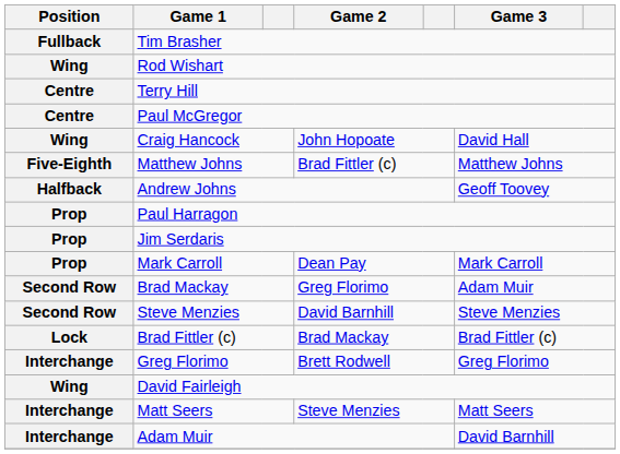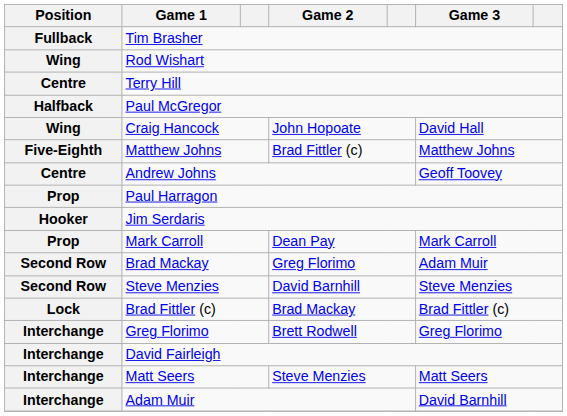 <table class="wikitable">
 <tr>
 <th width="125">Position</th>
 <th width="125">Game 1</th>
 <th width="25"></th>
 <th width="125">Game 2</th>
 <th width="25"></th>
 <th width="125">Game 3</th>
 <th width="25"></th>
 </tr>
 <tr>
 <th>Fullback</th>
 <td colspan="6"> <a href='#'>Tim Brasher</a></td>
 </tr>
 <tr>
 <th>Wing</th>
 <td colspan="6"> <a href='#'>Rod Wishart</a></td>
 </tr>
 <tr>
 <th>Centre</th>
 <td colspan="6"> <a href='#'>Terry Hill</a></td>
 </tr>
 <tr>
-<th>Centre</th>
+<th>Halfback</th>
 <td colspan="6"> <a href='#'>Paul McGregor</a></td>
 </tr>
 <tr>
 <th>Wing</th>
 <td colspan="2"> <a href='#'>Craig Hancock</a></td>
 <td colspan="2"> <a href='#'>John Hopoate</a></td>
 <td colspan="2"> <a href='#'>David Hall</a></td>
 </tr>
 <tr>
 <th>Five-Eighth</th>
 <td colspan="2"> <a href='#'>Matthew Johns</a></td>
 <td colspan="2"> <a href='#'>Brad Fittler</a> (c)</td>
 <td colspan="2"> <a href='#'>Matthew Johns</a></td>
 </tr>
 <tr>
-<th>Halfback</th>
+<th>Centre</th>
 <td colspan="4"> <a href='#'>Andrew Johns</a></td>
 <td colspan="2"> <a href='#'>Geoff Toovey</a></td>
 </tr>
 <tr>
 <th>Prop</th>
 <td colspan="6"> <a href='#'>Paul Harragon</a></td>
 </tr>
 <tr>
-<th>Prop</th>
+<th>Hooker</th>
 <td colspan="6"> <a href='#'>Jim Serdaris</a></td>
 </tr>
 <tr>
 <th>Prop</th>
 <td colspan="2"> <a href='#'>Mark Carroll</a></td>
 <td colspan="2"> <a href='#'>Dean Pay</a></td>
 <td colspan="2"> <a href='#'>Mark Carroll</a></td>
 </tr>
 <tr>
 <th>Second Row</th>
 <td colspan="2"> <a href='#'>Brad Mackay</a></td>
 <td colspan="2"> <a href='#'>Greg Florimo</a></td>
 <td colspan="2"> <a href='#'>Adam Muir</a></td>
 </tr>
 <tr>
 <th>Second Row</th>
 <td colspan="2"> <a href='#'>Steve Menzies</a></td>
 <td colspan="2"> <a href='#'>David Barnhill</a></td>
 <td colspan="2"> <a href='#'>Steve Menzies</a></td>
 </tr>
 <tr>
 <th>Lock</th>
 <td colspan="2"> <a href='#'>Brad Fittler</a> (c)</td>
 <td colspan="2"> <a href='#'>Brad Mackay</a></td>
 <td colspan="2"> <a href='#'>Brad Fittler</a> (c)</td>
 </tr>
 <tr>
 <th>Interchange</th>
 <td colspan="2"> <a href='#'>Greg Florimo</a></td>
 <td colspan="2"> <a href='#'>Brett Rodwell</a></td>
 <td colspan="2"> <a href='#'>Greg Florimo</a></td>
 </tr>
 <tr>
-<th>Wing</th>
+<th>Interchange</th>
 <td colspan="6"> <a href='#'>David Fairleigh</a></td>
 </tr>
 <tr>
 <th>Interchange</th>
 <td colspan="2"> <a href='#'>Matt Seers</a></td>
 <td colspan="2"> <a href='#'>Steve Menzies</a></td>
 <td colspan="2"> <a href='#'>Matt Seers</a></td>
 </tr>
 <tr>
 <th>Interchange</th>
 <td colspan="4"> <a href='#'>Adam Muir</a></td>
 <td colspan="2"> <a href='#'>David Barnhill</a></td>
 </tr>
 <tr>
 </tr>
 </table>
